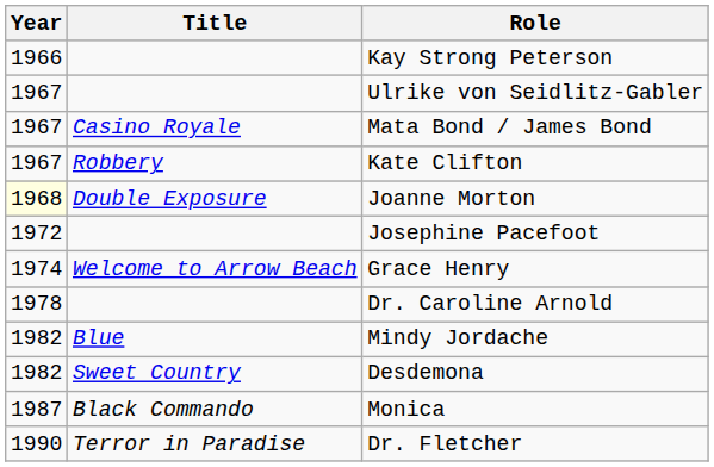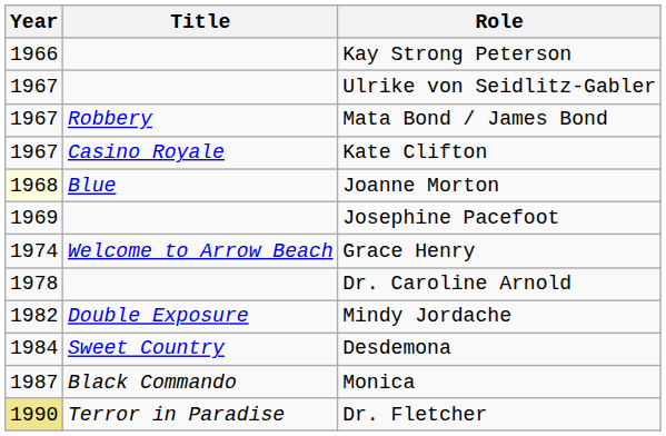 <table class="wikitable sortable">
 <tr>
 <th>Year</th>
 <th>Title</th>
 <th>Role</th>
 </tr>
 <tr>
 <td>1966</td>
 <td><em></em></td>
 <td>Kay Strong Peterson</td>
 </tr>
 <tr>
 <td>1967</td>
 <td><em></em></td>
 <td>Ulrike von Seidlitz-Gabler</td>
 </tr>
 <tr>
 <td>1967</td>
-<td><em><a href='#'>Casino Royale</a></em></td>
+<td><em><a href='#'>Robbery</a></em></td>
 <td>Mata Bond / James Bond</td>
 </tr>
 <tr>
 <td>1967</td>
-<td><em><a href='#'>Robbery</a></em></td>
+<td><em><a href='#'>Casino Royale</a></em></td>
 <td>Kate Clifton</td>
 </tr>
 <tr>
 <td style="background: lightyellow;">1968</td>
-<td><em><a href='#'>Double Exposure</a></em></td>
+<td><em><a href='#'>Blue</a></em></td>
 <td>Joanne Morton</td>
 </tr>
 <tr>
-<td>1972</td>
+<td>1969</td>
 <td><em></em></td>
 <td>Josephine Pacefoot</td>
 </tr>
 <tr>
 <td>1974</td>
 <td><em><a href='#'>Welcome to Arrow Beach</a></em></td>
 <td>Grace Henry</td>
 </tr>
 <tr>
 <td>1978</td>
 <td><em></em></td>
 <td>Dr. Caroline Arnold</td>
 </tr>
 <tr>
 <td>1982</td>
-<td><em><a href='#'>Blue</a></em></td>
+<td><em><a href='#'>Double Exposure</a></em></td>
 <td>Mindy Jordache</td>
 </tr>
 <tr>
-<td>1982</td>
+<td>1984</td>
 <td><em><a href='#'>Sweet Country</a></em></td>
 <td>Desdemona</td>
 </tr>
 <tr>
 <td>1987</td>
 <td><em>Black Commando</em></td>
 <td>Monica</td>
 </tr>
 <tr>
-<td>1990</td>
+<td style="background: khaki;">1990</td>
 <td><em>Terror in Paradise</em></td>
 <td>Dr. Fletcher</td>
 </tr>
 </table>
